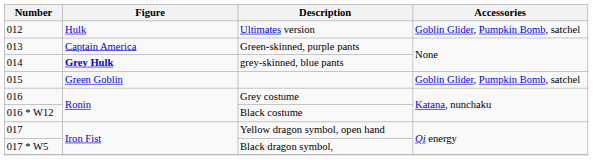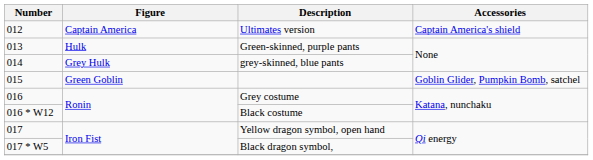 <table class="wikitable" width="70%">
 <tr>
 <th width=10%>Number</th>
 <th width=30%>Figure</th>
 <th width=30%>Description</th>
 <th width=30%>Accessories</th>
 </tr>
 <tr>
 <td>012</td>
-<td><a href='#'>Hulk</a></td>
+<td><a href='#'>Captain America</a></td>
 <td><a href='#'>Ultimates</a> version</td>
-<td><a href='#'>Goblin Glider</a>, <a href='#'>Pumpkin Bomb</a>, satchel</td>
+<td><a href='#'>Captain America's shield</a></td>
 </tr>
 <tr>
 <td>013</td>
-<td><a href='#'>Captain America</a></td>
+<td><a href='#'>Hulk</a></td>
 <td>Green-skinned, purple pants</td>
 <td rowspan="2">None</td>
 </tr>
 <tr>
 <td>014</td>
-<td><strong><a href='#'>Grey Hulk</a></strong></td>
+<td><a href='#'>Grey Hulk</a></td>
 <td>grey-skinned, blue pants</td>
 </tr>
 <tr>
 <td>015</td>
 <td><a href='#'>Green Goblin</a></td>
 <td></td>
 <td><a href='#'>Goblin Glider</a>, <a href='#'>Pumpkin Bomb</a>, satchel</td>
 </tr>
 <tr>
 <td>016</td>
 <td rowspan="2"><a href='#'>Ronin</a></td>
 <td>Grey costume</td>
 <td rowspan="2"><a href='#'>Katana</a>, nunchaku</td>
 </tr>
 <tr>
 <td>016 * W12</td>
 <td>Black costume</td>
 </tr>
 <tr>
 <td>017</td>
 <td rowspan="2"><a href='#'>Iron Fist</a></td>
 <td>Yellow dragon symbol, open hand</td>
 <td rowspan="2"><em><a href='#'>Qi</a></em> energy</td>
 </tr>
 <tr>
 <td>017 * W5</td>
 <td>Black dragon symbol, </td>
 </tr>
 <tr>
 </tr>
 </table>
